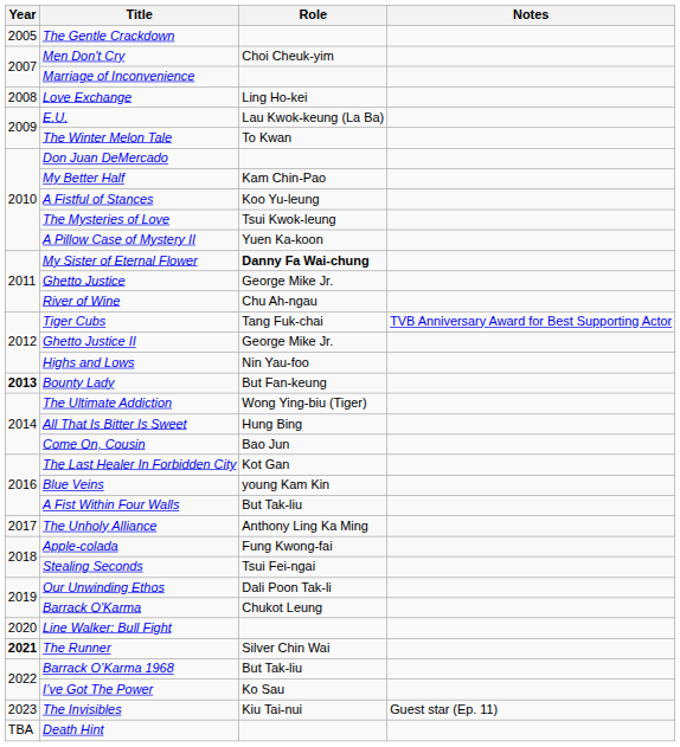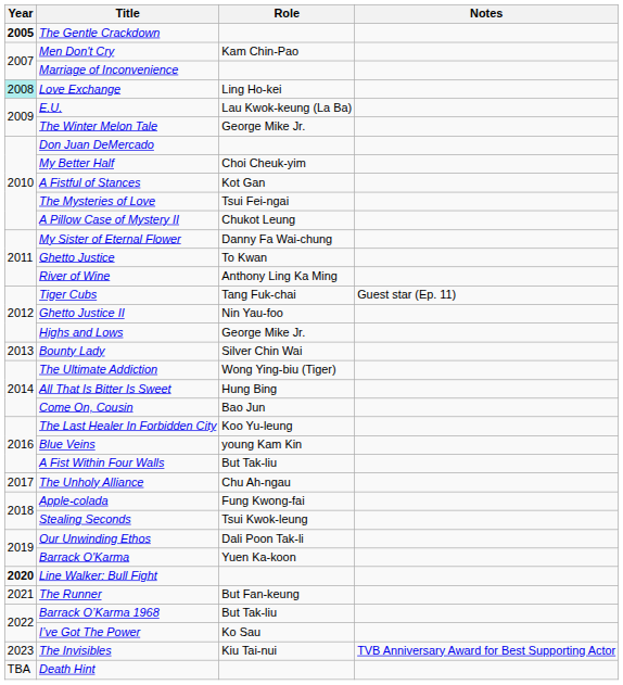 <table class="wikitable sortable">
 <tr>
 <th>Year</th>
 <th>Title</th>
 <th>Role</th>
 <th>Notes</th>
 </tr>
 <tr>
-<td>2005</td>
+<td><strong>2005</strong></td>
 <td><em><a href='#'>The Gentle Crackdown</a></em></td>
 <td></td>
 <td></td>
 </tr>
 <tr>
 <td rowspan="2">2007</td>
 <td><em><a href='#'>Men Don't Cry</a></em></td>
-<td>Choi Cheuk-yim</td>
+<td>Kam Chin-Pao</td>
 <td></td>
 </tr>
 <tr>
 <td><em><a href='#'>Marriage of Inconvenience</a></em></td>
 <td></td>
 <td></td>
 </tr>
 <tr>
-<td>2008</td>
+<td style="background: paleturquoise;">2008</td>
 <td><em><a href='#'>Love Exchange</a></em></td>
 <td>Ling Ho-kei</td>
 <td></td>
 </tr>
 <tr>
 <td rowspan="2">2009</td>
 <td><em><a href='#'>E.U.</a></em></td>
 <td>Lau Kwok-keung (La Ba)</td>
 <td></td>
 </tr>
 <tr>
 <td><em><a href='#'>The Winter Melon Tale</a></em></td>
-<td>To Kwan</td>
+<td>George Mike Jr.</td>
 <td></td>
 </tr>
 <tr>
 <td rowspan="5">2010</td>
 <td><em><a href='#'>Don Juan DeMercado</a></em></td>
 <td></td>
 <td></td>
 </tr>
 <tr>
 <td><em><a href='#'>My Better Half</a></em></td>
-<td>Kam Chin-Pao</td>
+<td>Choi Cheuk-yim</td>
 <td></td>
 </tr>
 <tr>
 <td><em><a href='#'>A Fistful of Stances</a></em></td>
-<td>Koo Yu-leung</td>
+<td>Kot Gan</td>
 <td></td>
 </tr>
 <tr>
 <td><em><a href='#'>The Mysteries of Love</a></em></td>
-<td>Tsui Kwok-leung</td>
+<td>Tsui Fei-ngai</td>
 <td></td>
 </tr>
 <tr>
 <td><em><a href='#'>A Pillow Case of Mystery II</a></em></td>
-<td>Yuen Ka-koon</td>
+<td>Chukot Leung</td>
 <td></td>
 </tr>
 <tr>
 <td rowspan="3">2011</td>
 <td><em><a href='#'>My Sister of Eternal Flower</a></em></td>
-<td><strong>Danny Fa Wai-chung</strong></td>
+<td>Danny Fa Wai-chung</td>
 <td></td>
 </tr>
 <tr>
 <td><em><a href='#'>Ghetto Justice</a></em></td>
-<td>George Mike Jr.</td>
+<td>To Kwan</td>
 <td></td>
 </tr>
 <tr>
 <td><em><a href='#'>River of Wine</a></em></td>
-<td>Chu Ah-ngau</td>
+<td>Anthony Ling Ka Ming</td>
 <td></td>
 </tr>
 <tr>
 <td rowspan="3">2012</td>
 <td><em><a href='#'>Tiger Cubs</a></em></td>
 <td>Tang Fuk-chai</td>
-<td><a href='#'>TVB Anniversary Award for Best Supporting Actor</a></td>
+<td>Guest star (Ep. 11)</td>
 </tr>
 <tr>
 <td><em><a href='#'>Ghetto Justice II</a></em></td>
+<td>Nin Yau-foo</td>
+<td></td>
+</tr>
+<tr>
+<td><em><a href='#'>Highs and Lows</a></em></td>
 <td>George Mike Jr.</td>
 <td></td>
 </tr>
 <tr>
-<td><em><a href='#'>Highs and Lows</a></em></td>
-<td>Nin Yau-foo</td>
-<td></td>
-</tr>
-<tr>
-<td><strong>2013</strong></td>
+<td>2013</td>
 <td><em><a href='#'>Bounty Lady</a></em></td>
-<td>But Fan-keung</td>
+<td>Silver Chin Wai</td>
 <td></td>
 </tr>
 <tr>
 <td rowspan="3">2014</td>
 <td><em><a href='#'>The Ultimate Addiction</a></em></td>
 <td>Wong Ying-biu (Tiger)</td>
 <td></td>
 </tr>
 <tr>
 <td><em><a href='#'>All That Is Bitter Is Sweet</a></em></td>
 <td>Hung Bing</td>
 <td></td>
 </tr>
 <tr>
 <td><em><a href='#'>Come On, Cousin</a></em></td>
 <td>Bao Jun</td>
 <td></td>
 </tr>
 <tr>
 <td rowspan="3">2016</td>
 <td><em><a href='#'>The Last Healer In Forbidden City</a></em></td>
-<td>Kot Gan</td>
+<td>Koo Yu-leung</td>
 <td></td>
 </tr>
 <tr>
 <td><em><a href='#'>Blue Veins</a></em></td>
 <td>young Kam Kin</td>
 <td></td>
 </tr>
 <tr>
 <td><em><a href='#'>A Fist Within Four Walls</a></em></td>
 <td>But Tak-liu</td>
 <td></td>
 </tr>
 <tr>
 <td rowspan=1>2017</td>
 <td><em><a href='#'>The Unholy Alliance</a></em></td>
-<td>Anthony Ling Ka Ming</td>
+<td>Chu Ah-ngau</td>
 <td></td>
 </tr>
 <tr>
 <td rowspan="2">2018</td>
 <td><em><a href='#'>Apple-colada</a></em></td>
 <td>Fung Kwong-fai</td>
 <td></td>
 </tr>
 <tr>
 <td><em><a href='#'>Stealing Seconds</a></em></td>
-<td>Tsui Fei-ngai</td>
+<td>Tsui Kwok-leung</td>
 <td></td>
 </tr>
 <tr>
 <td rowspan=2>2019</td>
 <td><em><a href='#'>Our Unwinding Ethos</a></em></td>
 <td>Dali Poon Tak-li</td>
 <td></td>
 </tr>
 <tr>
 <td><em><a href='#'>Barrack O'Karma</a></em></td>
-<td>Chukot Leung</td>
+<td>Yuen Ka-koon</td>
 <td></td>
 </tr>
 <tr>
-<td>2020</td>
+<td><strong>2020</strong></td>
 <td><em><a href='#'>Line Walker: Bull Fight</a></em></td>
 <td></td>
 <td></td>
 </tr>
 <tr>
-<td><strong>2021</strong></td>
+<td>2021</td>
 <td><em><a href='#'>The Runner</a></em></td>
-<td>Silver Chin Wai</td>
+<td>But Fan-keung</td>
 <td></td>
 </tr>
 <tr>
 <td rowspan=2>2022</td>
 <td><em><a href='#'>Barrack O’Karma 1968</a></em></td>
 <td>But Tak-liu</td>
 <td></td>
 </tr>
 <tr>
 <td><em><a href='#'>I’ve Got The Power</a></em></td>
 <td>Ko Sau</td>
 <td></td>
 </tr>
 <tr>
 <td>2023</td>
 <td><em><a href='#'>The Invisibles</a></em></td>
 <td>Kiu Tai-nui</td>
-<td>Guest star (Ep. 11)</td>
+<td><a href='#'>TVB Anniversary Award for Best Supporting Actor</a></td>
 </tr>
 <tr>
 <td>TBA</td>
 <td><em><a href='#'>Death Hint</a></em></td>
 <td></td>
 <td></td>
 </tr>
 </table>
